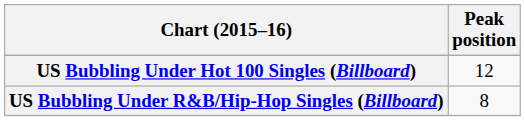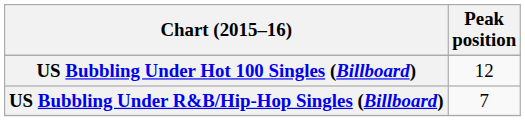 <table class="wikitable sortable plainrowheaders" style="text-align:center">
 <tr>
 <th scope="col">Chart (2015–16)</th>
 <th scope="col">Peak<br> position</th>
 </tr>
 <tr>
 </tr>
 <tr>
 </tr>
 <tr>
 </tr>
 <tr>
 </tr>
 <tr>
 <th scope="row">US <a href='#'>Bubbling Under Hot 100 Singles</a> (<a href='#'><em>Billboard</em></a>)</th>
 <td>12</td>
 </tr>
 <tr>
 <th scope="row">US <a href='#'>Bubbling Under R&B/Hip-Hop Singles</a> (<a href='#'><em>Billboard</em></a>)</th>
-<td style="text-align:center;">8</td>
+<td style="text-align:center;">7</td>
 </tr>
 <tr>
 </tr>
 </table>
